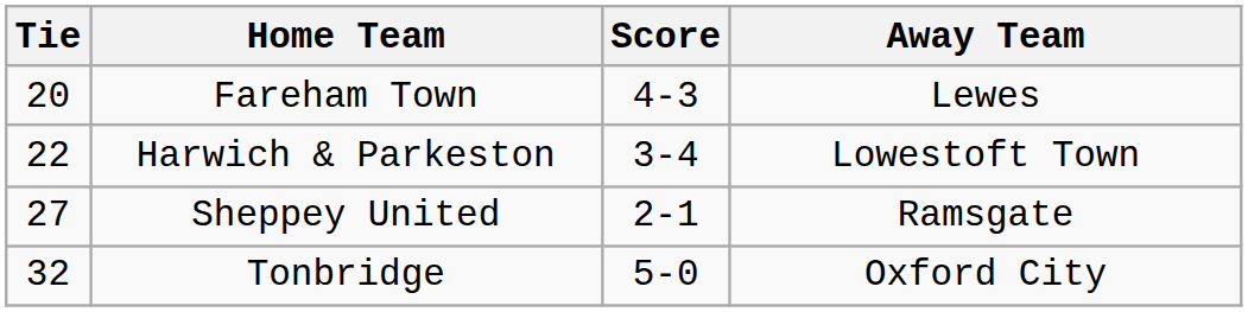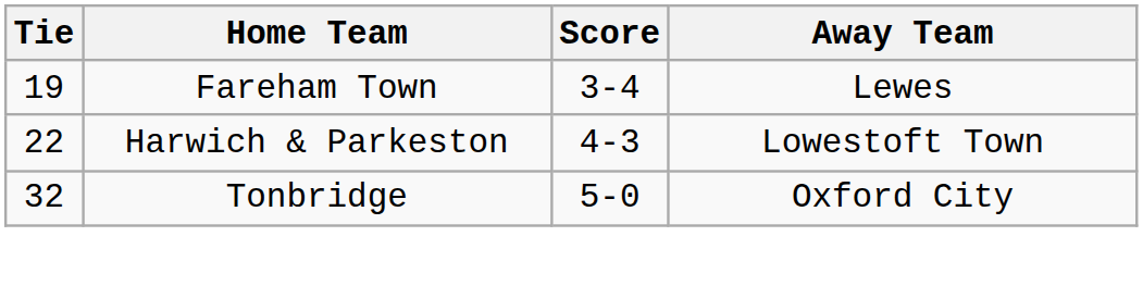 <table class="wikitable" style="text-align:center;">
 <tr>
 <th width=20>Tie</th>
 <th width=175>Home Team</th>
 <th width=20>Score</th>
 <th width=175>Away Team</th>
 </tr>
 <tr>
-<td>20</td>
+<td>19</td>
 <td>Fareham Town</td>
-<td>4-3</td>
+<td>3-4</td>
 <td>Lewes</td>
 </tr>
 <tr>
 <td>22</td>
 <td>Harwich & Parkeston</td>
-<td>3-4</td>
+<td>4-3</td>
 <td>Lowestoft Town</td>
-</tr>
-<tr>
-<td>27</td>
-<td>Sheppey United</td>
-<td>2-1</td>
-<td>Ramsgate</td>
 </tr>
 <tr>
 <td>32</td>
 <td>Tonbridge</td>
 <td>5-0</td>
 <td>Oxford City</td>
 </tr>
 </table>
